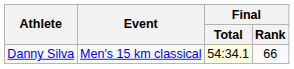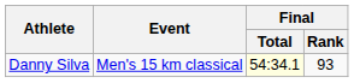 <table class="wikitable" style="font-size:90%">
 <tr>
 <th rowspan="2">Athlete</th>
 <th rowspan="2">Event</th>
 <th colspan="2">Final</th>
 </tr>
 <tr>
 <th>Total</th>
 <th>Rank</th>
 </tr>
 <tr>
 <td><a href='#'>Danny Silva</a></td>
 <td><a href='#'>Men's 15 km classical</a></td>
 <td align="center" style="background: lightyellow;">54:34.1</td>
-<td align="center">66</td>
+<td align="center">93</td>
 </tr>
 </table>
